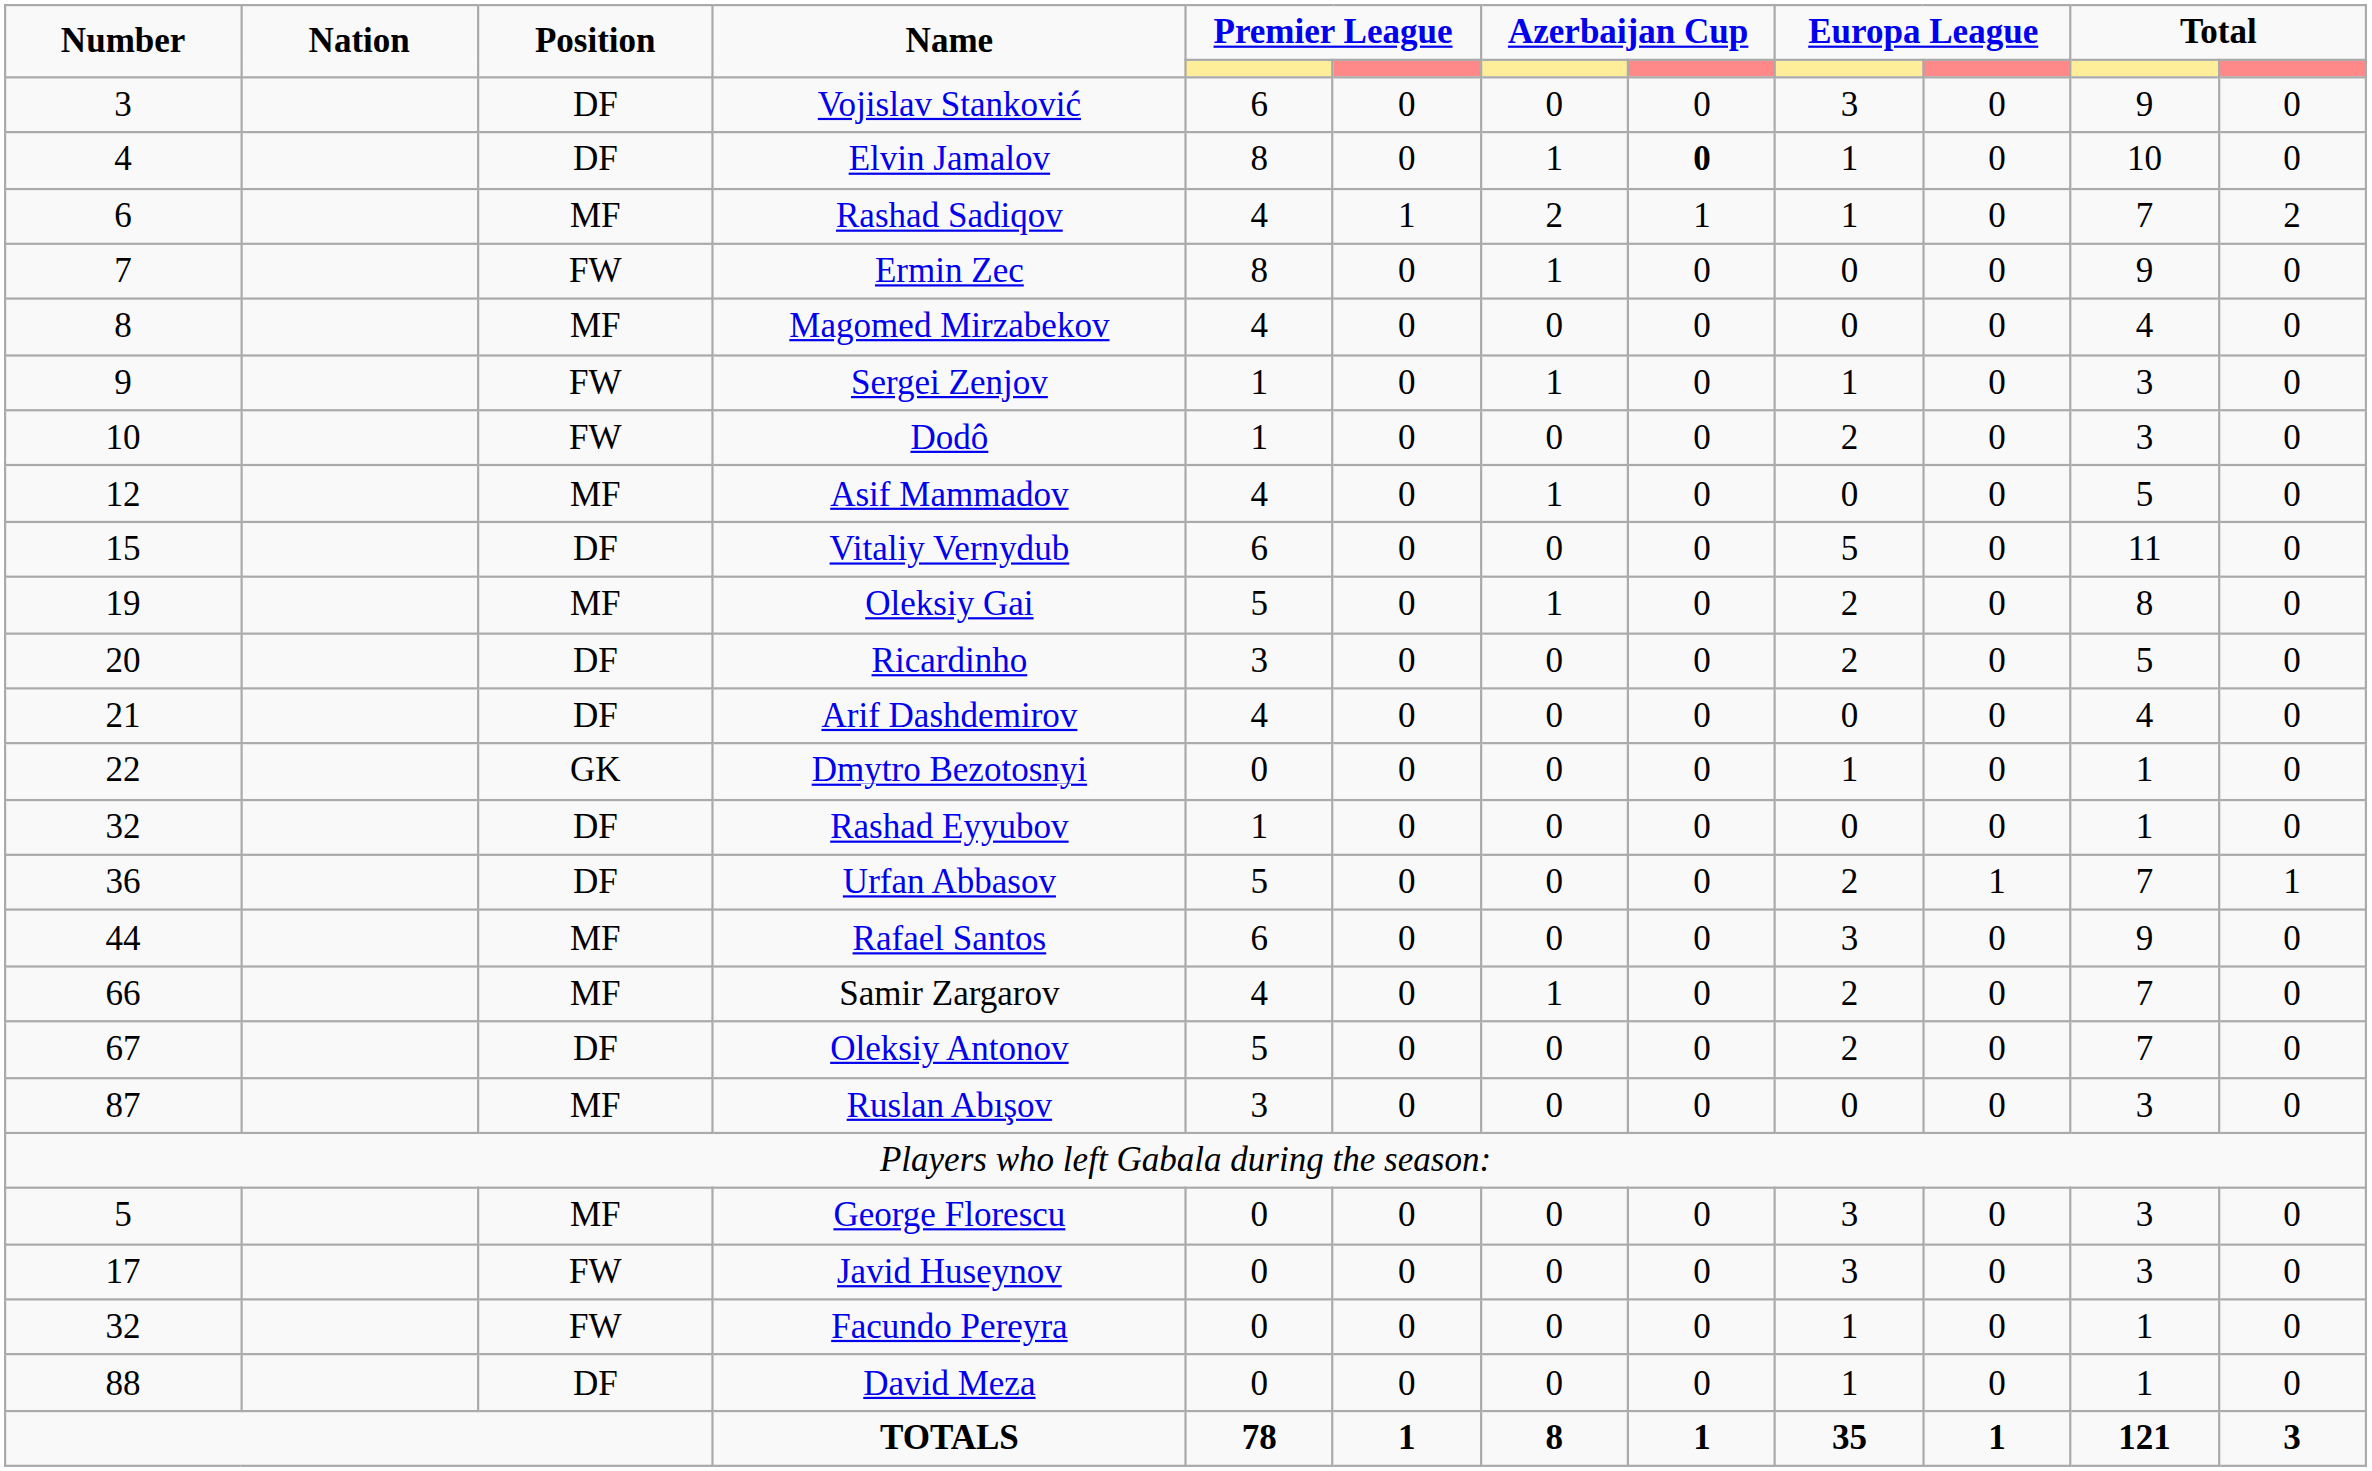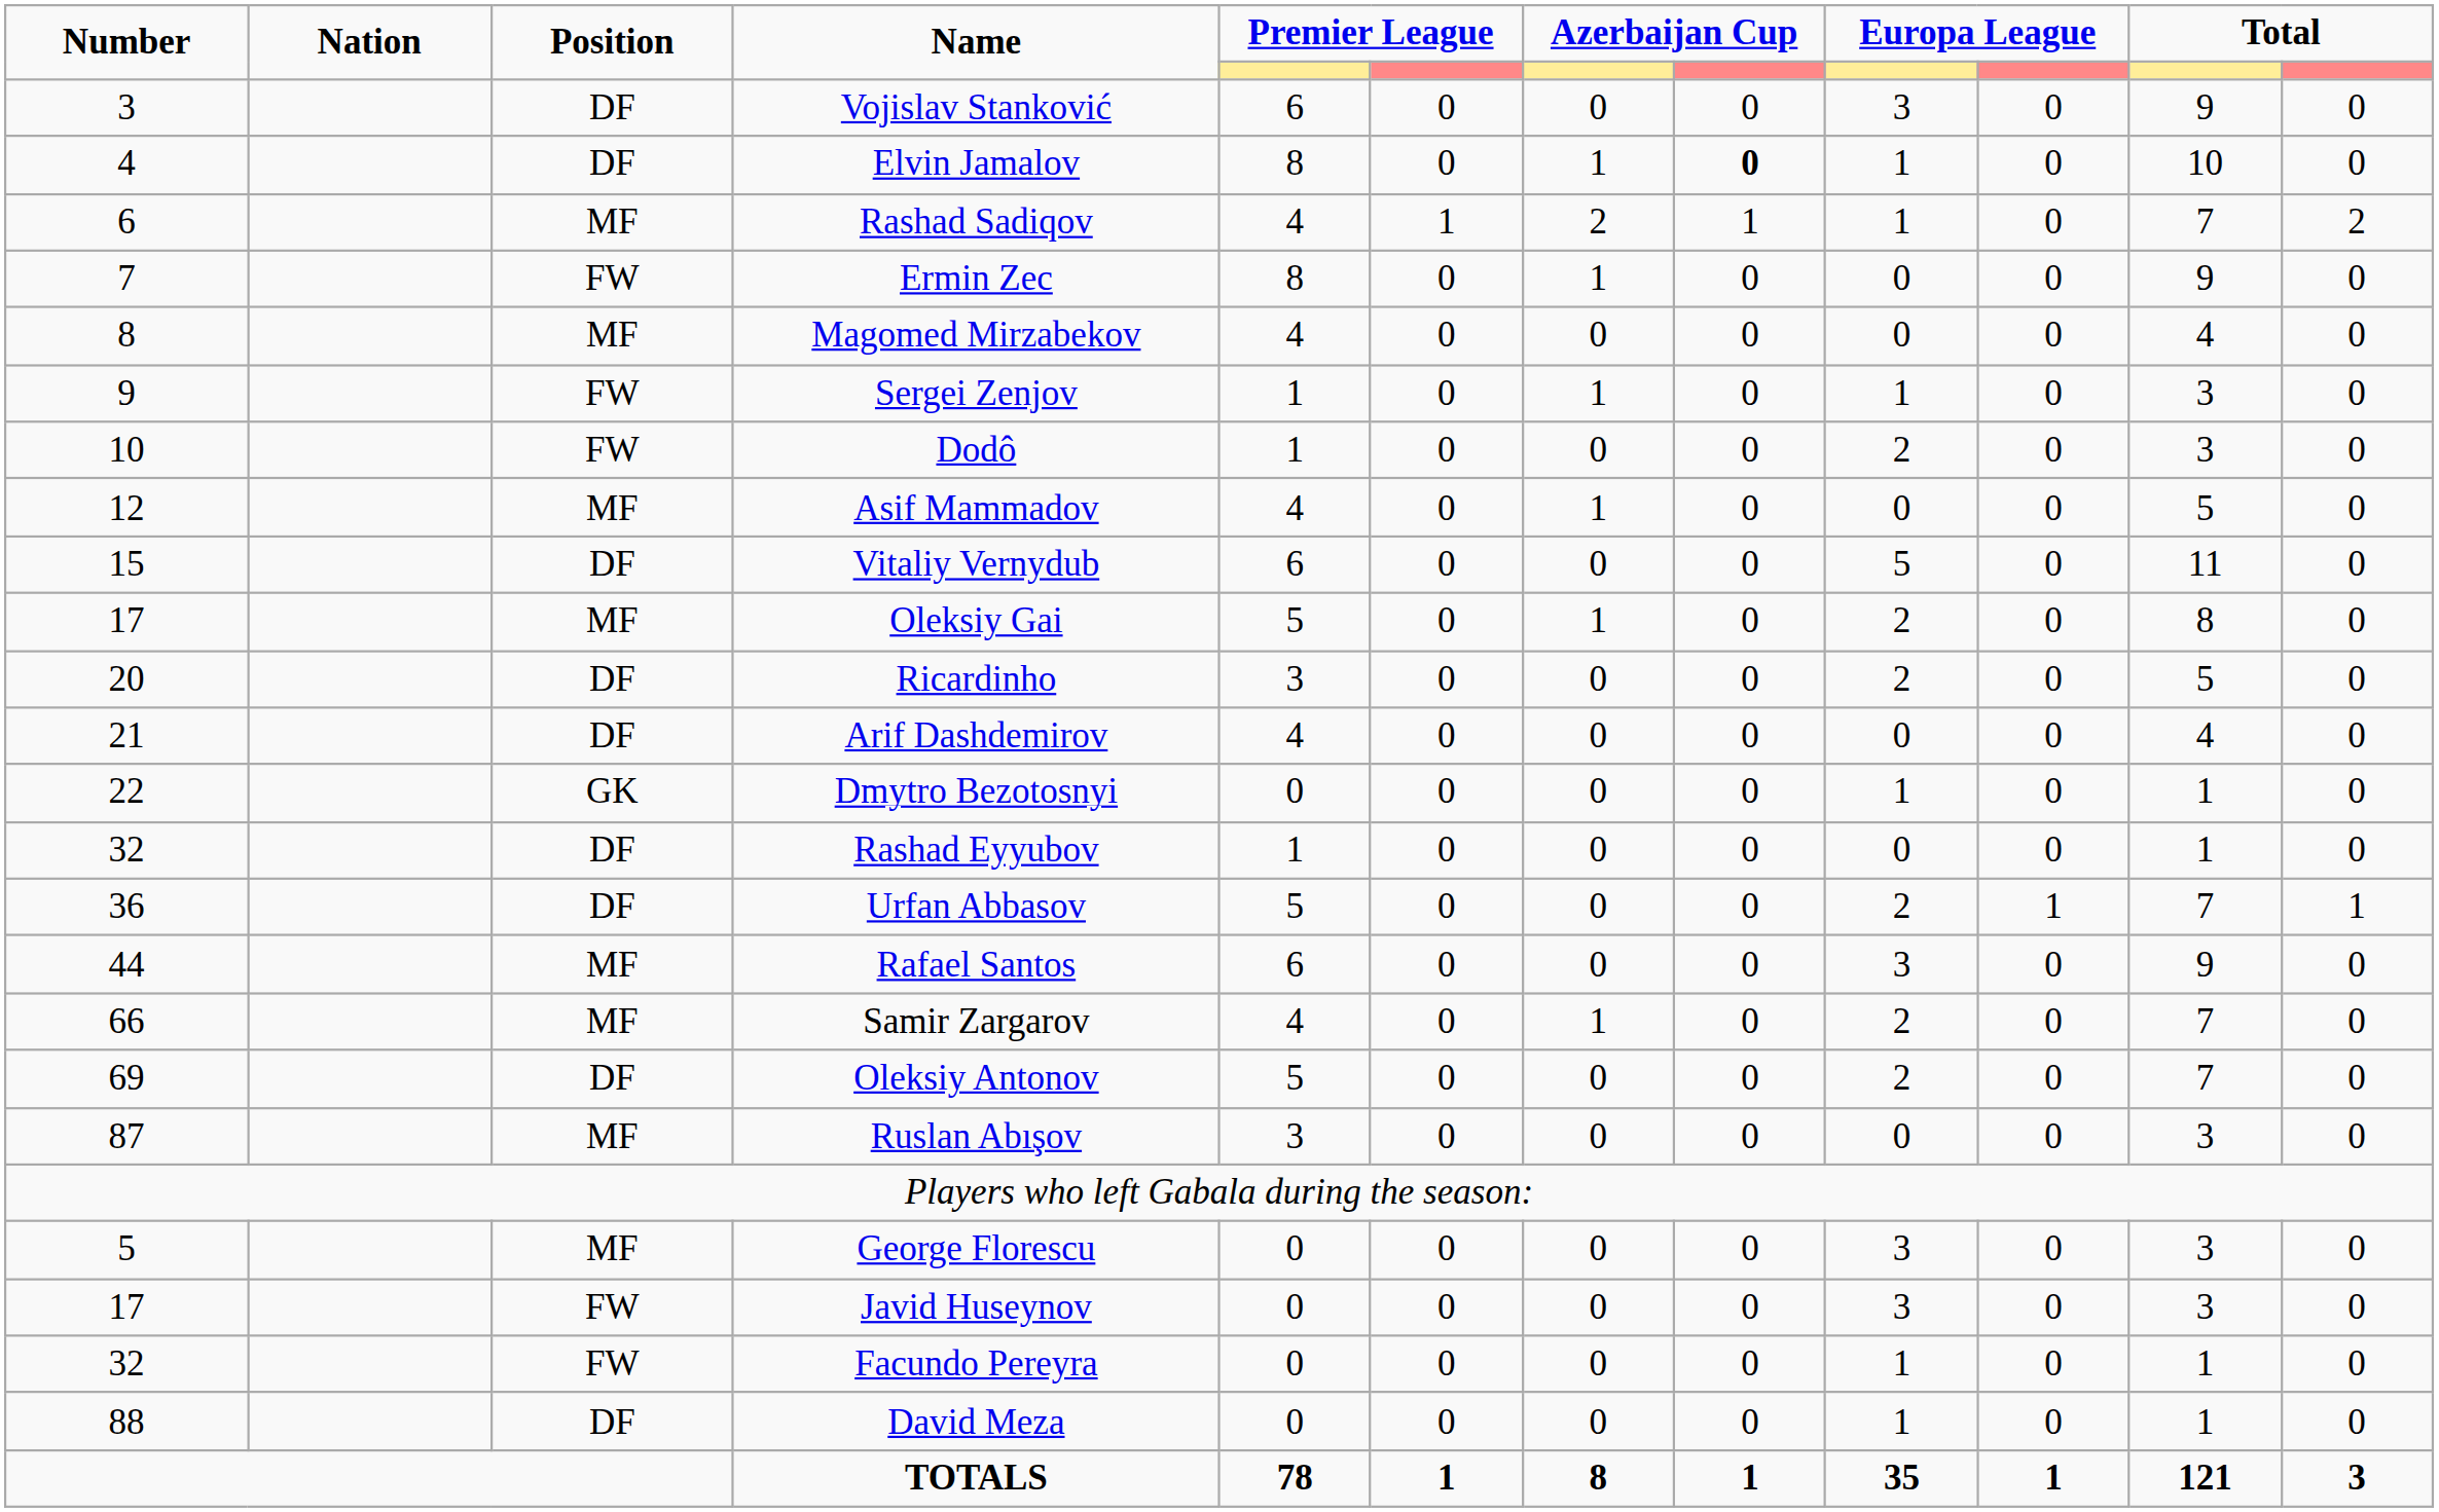 <table class="wikitable" style="font-size: 100%; text-align: center;">
 <tr>
 <td rowspan="2" width="10%" align="center"><strong>Number</strong></td>
 <td rowspan="2" width="10%" align="center"><strong>Nation</strong></td>
 <td rowspan="2" width="10%" align="center"><strong>Position</strong></td>
 <td rowspan="2" width="20%" align="center"><strong>Name</strong></td>
 <td colspan="2" align="center"><strong><a href='#'>Premier League</a></strong></td>
 <td colspan="2" align="center"><strong><a href='#'>Azerbaijan Cup</a></strong></td>
 <td colspan="2" align="center"><strong><a href='#'>Europa League</a></strong></td>
 <td colspan="2" align="center"><strong>Total</strong></td>
 </tr>
 <tr>
 <th width=60 style="background: #FFEE99"></th>
 <th width=60 style="background: #FF8888"></th>
 <th width=60 style="background: #FFEE99"></th>
 <th width=60 style="background: #FF8888"></th>
 <th width=60 style="background: #FFEE99"></th>
 <th width=60 style="background: #FF8888"></th>
 <th width=60 style="background: #FFEE99"></th>
 <th width=60 style="background: #FF8888"></th>
 </tr>
 <tr>
 <td>3</td>
 <td></td>
 <td>DF</td>
 <td><a href='#'>Vojislav Stanković</a></td>
 <td>6</td>
 <td>0</td>
 <td>0</td>
 <td>0</td>
 <td>3</td>
 <td>0</td>
 <td>9</td>
 <td>0</td>
 </tr>
 <tr>
 <td>4</td>
 <td></td>
 <td>DF</td>
 <td><a href='#'>Elvin Jamalov</a></td>
 <td>8</td>
 <td>0</td>
 <td>1</td>
 <td><strong>0</strong></td>
 <td>1</td>
 <td>0</td>
 <td>10</td>
 <td>0</td>
 </tr>
 <tr>
 <td>6</td>
 <td></td>
 <td>MF</td>
 <td><a href='#'>Rashad Sadiqov</a></td>
 <td>4</td>
 <td>1</td>
 <td>2</td>
 <td>1</td>
 <td>1</td>
 <td>0</td>
 <td>7</td>
 <td>2</td>
 </tr>
 <tr>
 <td>7</td>
 <td></td>
 <td>FW</td>
 <td><a href='#'>Ermin Zec</a></td>
 <td>8</td>
 <td>0</td>
 <td>1</td>
 <td>0</td>
 <td>0</td>
 <td>0</td>
 <td>9</td>
 <td>0</td>
 </tr>
 <tr>
 <td>8</td>
 <td></td>
 <td>MF</td>
 <td><a href='#'>Magomed Mirzabekov</a></td>
 <td>4</td>
 <td>0</td>
 <td>0</td>
 <td>0</td>
 <td>0</td>
 <td>0</td>
 <td>4</td>
 <td>0</td>
 </tr>
 <tr>
 <td>9</td>
 <td></td>
 <td>FW</td>
 <td><a href='#'>Sergei Zenjov</a></td>
 <td>1</td>
 <td>0</td>
 <td>1</td>
 <td>0</td>
 <td>1</td>
 <td>0</td>
 <td>3</td>
 <td>0</td>
 </tr>
 <tr>
 <td>10</td>
 <td></td>
 <td>FW</td>
 <td><a href='#'>Dodô</a></td>
 <td>1</td>
 <td>0</td>
 <td>0</td>
 <td>0</td>
 <td>2</td>
 <td>0</td>
 <td>3</td>
 <td>0</td>
 </tr>
 <tr>
 <td>12</td>
 <td></td>
 <td>MF</td>
 <td><a href='#'>Asif Mammadov</a></td>
 <td>4</td>
 <td>0</td>
 <td>1</td>
 <td>0</td>
 <td>0</td>
 <td>0</td>
 <td>5</td>
 <td>0</td>
 </tr>
 <tr>
 <td>15</td>
 <td></td>
 <td>DF</td>
 <td><a href='#'>Vitaliy Vernydub</a></td>
 <td>6</td>
 <td>0</td>
 <td>0</td>
 <td>0</td>
 <td>5</td>
 <td>0</td>
 <td>11</td>
 <td>0</td>
 </tr>
 <tr>
-<td>19</td>
+<td>17</td>
 <td></td>
 <td>MF</td>
 <td><a href='#'>Oleksiy Gai</a></td>
 <td>5</td>
 <td>0</td>
 <td>1</td>
 <td>0</td>
 <td>2</td>
 <td>0</td>
 <td>8</td>
 <td>0</td>
 </tr>
 <tr>
 <td>20</td>
 <td></td>
 <td>DF</td>
 <td><a href='#'>Ricardinho</a></td>
 <td>3</td>
 <td>0</td>
 <td>0</td>
 <td>0</td>
 <td>2</td>
 <td>0</td>
 <td>5</td>
 <td>0</td>
 </tr>
 <tr>
 <td>21</td>
 <td></td>
 <td>DF</td>
 <td><a href='#'>Arif Dashdemirov</a></td>
 <td>4</td>
 <td>0</td>
 <td>0</td>
 <td>0</td>
 <td>0</td>
 <td>0</td>
 <td>4</td>
 <td>0</td>
 </tr>
 <tr>
 <td>22</td>
 <td></td>
 <td>GK</td>
 <td><a href='#'>Dmytro Bezotosnyi</a></td>
 <td>0</td>
 <td>0</td>
 <td>0</td>
 <td>0</td>
 <td>1</td>
 <td>0</td>
 <td>1</td>
 <td>0</td>
 </tr>
 <tr>
 <td>32</td>
 <td></td>
 <td>DF</td>
 <td><a href='#'>Rashad Eyyubov</a></td>
 <td>1</td>
 <td>0</td>
 <td>0</td>
 <td>0</td>
 <td>0</td>
 <td>0</td>
 <td>1</td>
 <td>0</td>
 </tr>
 <tr>
 <td>36</td>
 <td></td>
 <td>DF</td>
 <td><a href='#'>Urfan Abbasov</a></td>
 <td>5</td>
 <td>0</td>
 <td>0</td>
 <td>0</td>
 <td>2</td>
 <td>1</td>
 <td>7</td>
 <td>1</td>
 </tr>
 <tr>
 <td>44</td>
 <td></td>
 <td>MF</td>
 <td><a href='#'>Rafael Santos</a></td>
 <td>6</td>
 <td>0</td>
 <td>0</td>
 <td>0</td>
 <td>3</td>
 <td>0</td>
 <td>9</td>
 <td>0</td>
 </tr>
 <tr>
 <td>66</td>
 <td></td>
 <td>MF</td>
 <td>Samir Zargarov</td>
 <td>4</td>
 <td>0</td>
 <td>1</td>
 <td>0</td>
 <td>2</td>
 <td>0</td>
 <td>7</td>
 <td>0</td>
 </tr>
 <tr>
-<td>67</td>
+<td>69</td>
 <td></td>
 <td>DF</td>
 <td><a href='#'>Oleksiy Antonov</a></td>
 <td>5</td>
 <td>0</td>
 <td>0</td>
 <td>0</td>
 <td>2</td>
 <td>0</td>
 <td>7</td>
 <td>0</td>
 </tr>
 <tr>
 <td>87</td>
 <td></td>
 <td>MF</td>
 <td><a href='#'>Ruslan Abışov</a></td>
 <td>3</td>
 <td>0</td>
 <td>0</td>
 <td>0</td>
 <td>0</td>
 <td>0</td>
 <td>3</td>
 <td>0</td>
 </tr>
 <tr>
 <td colspan="14"><em>Players who left Gabala during the season:</em></td>
 </tr>
 <tr>
 <td>5</td>
 <td></td>
 <td>MF</td>
 <td><a href='#'>George Florescu</a></td>
 <td>0</td>
 <td>0</td>
 <td>0</td>
 <td>0</td>
 <td>3</td>
 <td>0</td>
 <td>3</td>
 <td>0</td>
 </tr>
 <tr>
 <td>17</td>
 <td></td>
 <td>FW</td>
 <td><a href='#'>Javid Huseynov</a></td>
 <td>0</td>
 <td>0</td>
 <td>0</td>
 <td>0</td>
 <td>3</td>
 <td>0</td>
 <td>3</td>
 <td>0</td>
 </tr>
 <tr>
 <td>32</td>
 <td></td>
 <td>FW</td>
 <td><a href='#'>Facundo Pereyra</a></td>
 <td>0</td>
 <td>0</td>
 <td>0</td>
 <td>0</td>
 <td>1</td>
 <td>0</td>
 <td>1</td>
 <td>0</td>
 </tr>
 <tr>
 <td>88</td>
 <td></td>
 <td>DF</td>
 <td><a href='#'>David Meza</a></td>
 <td>0</td>
 <td>0</td>
 <td>0</td>
 <td>0</td>
 <td>1</td>
 <td>0</td>
 <td>1</td>
 <td>0</td>
 </tr>
 <tr>
 <td colspan="3"></td>
 <td><strong>TOTALS</strong></td>
 <td><strong>78</strong></td>
 <td><strong>1</strong></td>
 <td><strong>8</strong></td>
 <td><strong>1</strong></td>
 <td><strong>35</strong></td>
 <td><strong>1</strong></td>
 <td><strong>121</strong></td>
 <td><strong>3</strong></td>
 </tr>
 </table>
